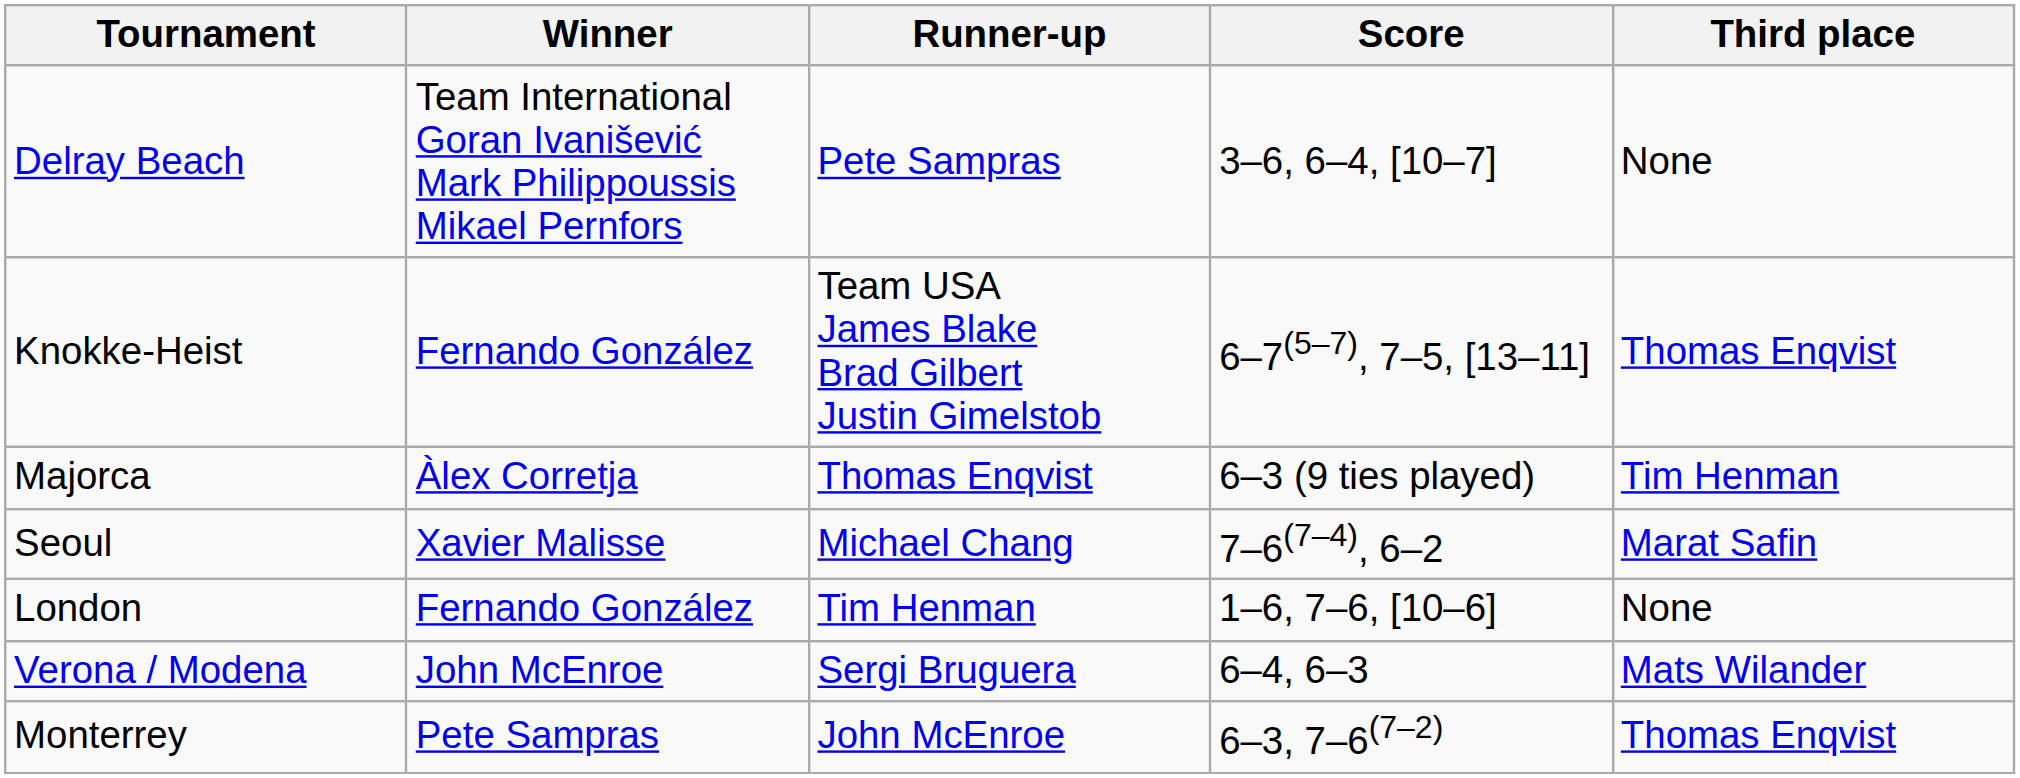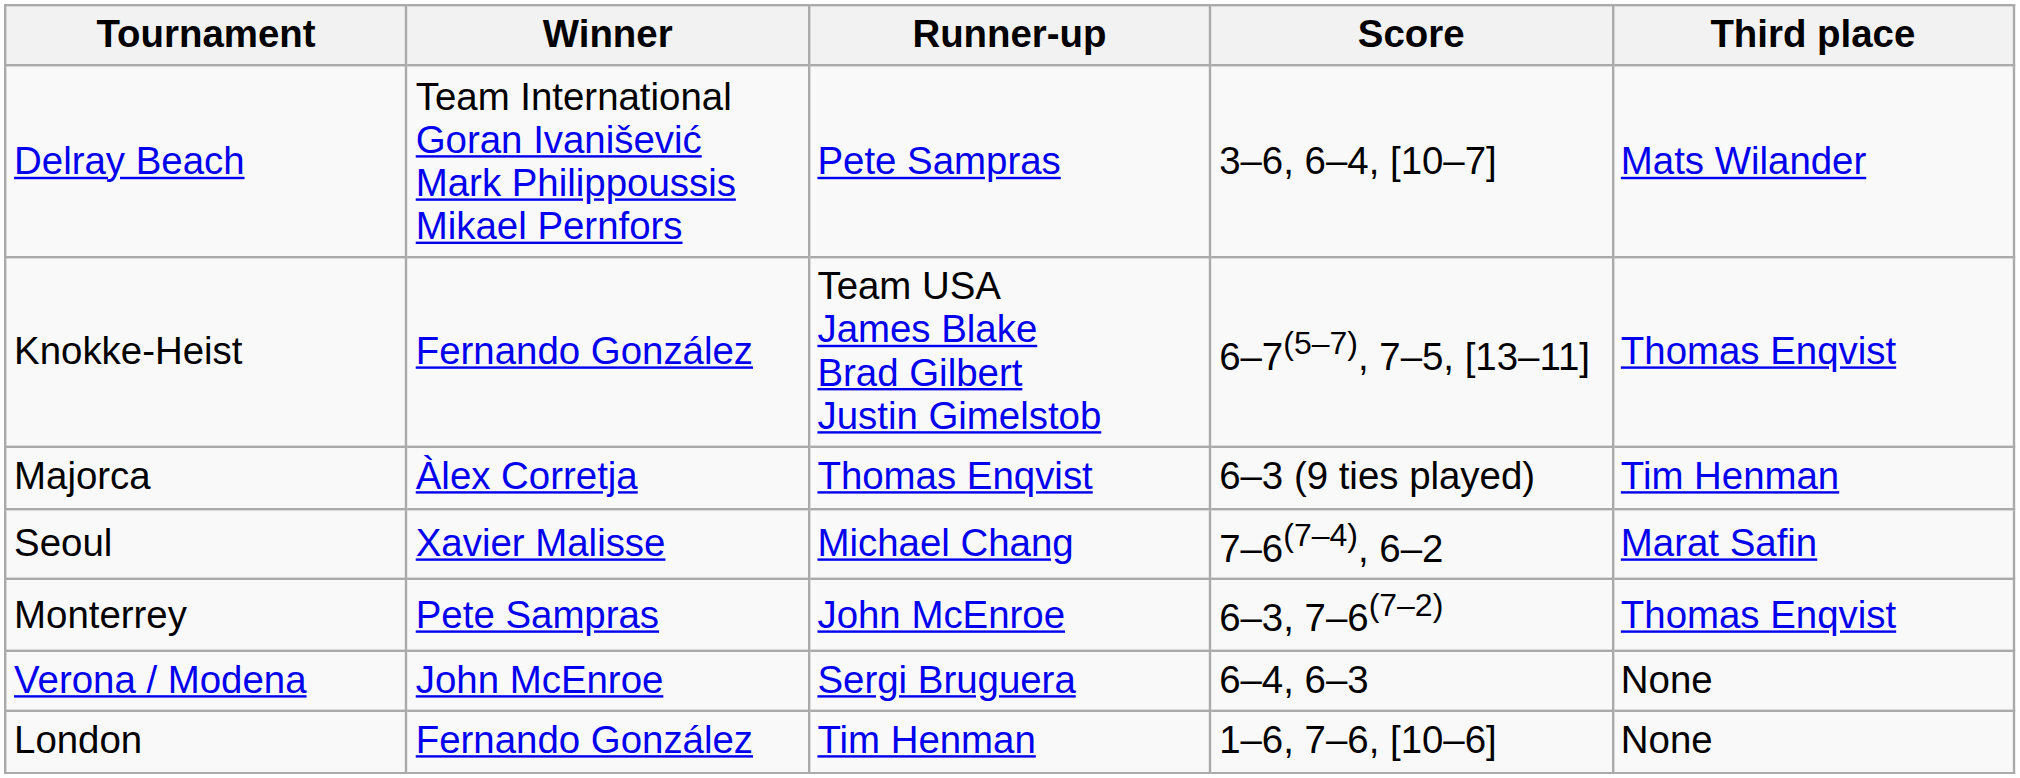 <table class="wikitable">
 <tr>
 <th style="width:160px">Tournament</th>
 <th style="width:160px">Winner</th>
 <th style="width:160px">Runner-up</th>
 <th style="width:160px" class="unsortable">Score</th>
 <th style="width:160px">Third place</th>
 </tr>
 <tr>
 <td><a href='#'>Delray Beach</a></td>
 <td>Team International<br> <a href='#'>Goran Ivanišević</a><br> <a href='#'>Mark Philippoussis</a><br> <a href='#'>Mikael Pernfors</a></td>
 <td> <a href='#'>Pete Sampras</a></td>
 <td>3–6, 6–4, [10–7]</td>
-<td>None</td>
+<td> <a href='#'>Mats Wilander</a></td>
 </tr>
 <tr>
 <td>Knokke-Heist</td>
 <td> <a href='#'>Fernando González</a></td>
 <td>Team USA<br> <a href='#'>James Blake</a><br> <a href='#'>Brad Gilbert</a><br> <a href='#'>Justin Gimelstob</a></td>
 <td>6–7<sup>(5–7)</sup>, 7–5, [13–11]</td>
 <td> <a href='#'>Thomas Enqvist</a></td>
 </tr>
 <tr>
 <td>Majorca</td>
 <td> <a href='#'>Àlex Corretja</a></td>
 <td> <a href='#'>Thomas Enqvist</a></td>
 <td>6–3 (9 ties played)</td>
 <td> <a href='#'>Tim Henman</a></td>
 </tr>
 <tr>
 <td>Seoul</td>
 <td> <a href='#'>Xavier Malisse</a></td>
 <td> <a href='#'>Michael Chang</a></td>
 <td>7–6<sup>(7–4)</sup>, 6–2</td>
 <td> <a href='#'>Marat Safin</a></td>
 </tr>
 <tr>
+<td>Monterrey</td>
+<td> <a href='#'>Pete Sampras</a></td>
+<td> <a href='#'>John McEnroe</a></td>
+<td>6–3, 7–6<sup>(7–2)</sup></td>
+<td> <a href='#'>Thomas Enqvist</a></td>
+</tr>
+<tr>
+<td><a href='#'>Verona / Modena</a></td>
+<td> <a href='#'>John McEnroe</a></td>
+<td> <a href='#'>Sergi Bruguera</a></td>
+<td>6–4, 6–3</td>
+<td>None</td>
+</tr>
+<tr>
 <td>London</td>
 <td> <a href='#'>Fernando González</a></td>
 <td> <a href='#'>Tim Henman</a></td>
 <td>1–6, 7–6, [10–6]</td>
 <td>None</td>
 </tr>
-<tr>
-<td><a href='#'>Verona / Modena</a></td>
-<td> <a href='#'>John McEnroe</a></td>
-<td> <a href='#'>Sergi Bruguera</a></td>
-<td>6–4, 6–3</td>
-<td> <a href='#'>Mats Wilander</a></td>
-</tr>
-<tr>
-<td>Monterrey</td>
-<td> <a href='#'>Pete Sampras</a></td>
-<td> <a href='#'>John McEnroe</a></td>
-<td>6–3, 7–6<sup>(7–2)</sup></td>
-<td> <a href='#'>Thomas Enqvist</a></td>
-</tr>
 </table>
